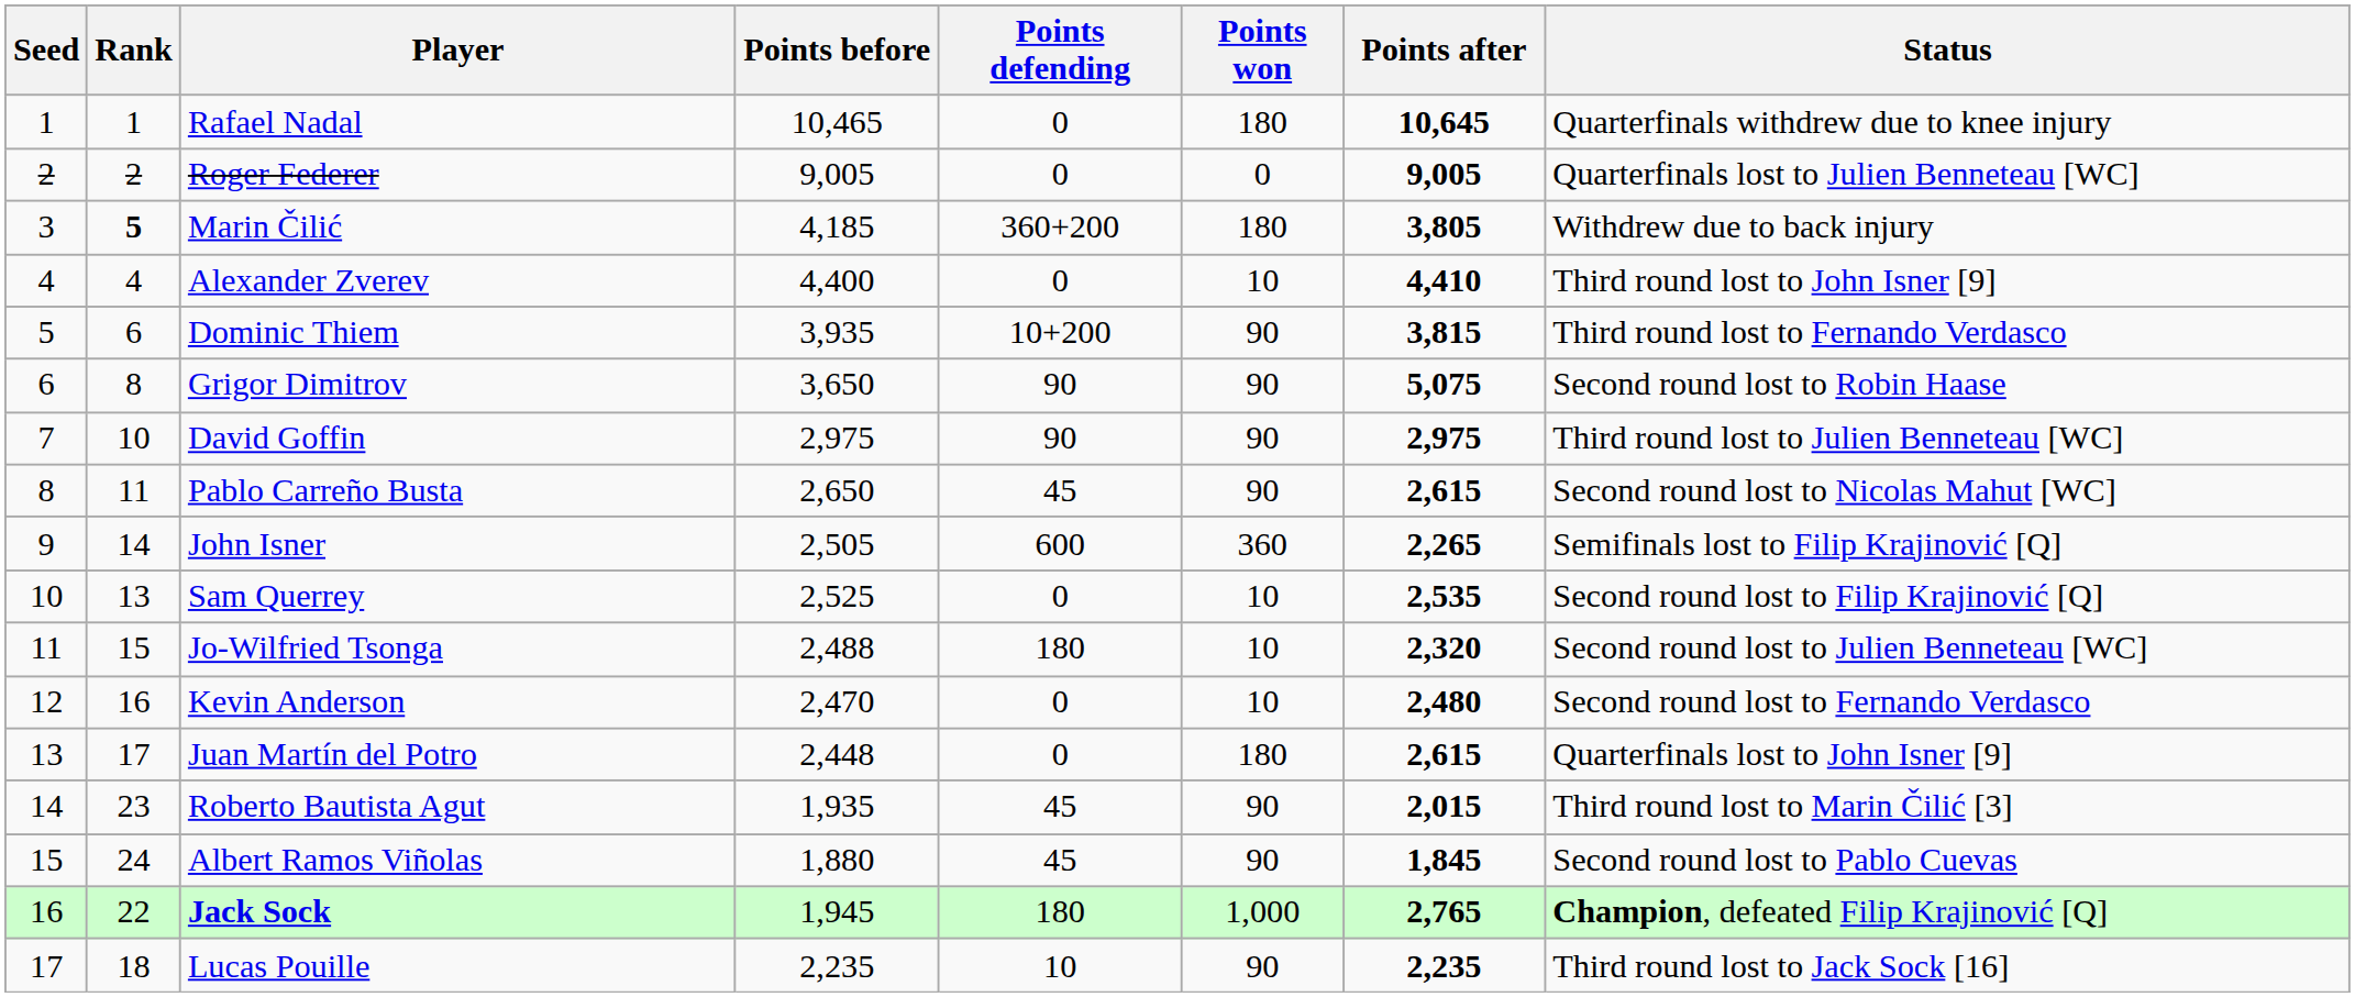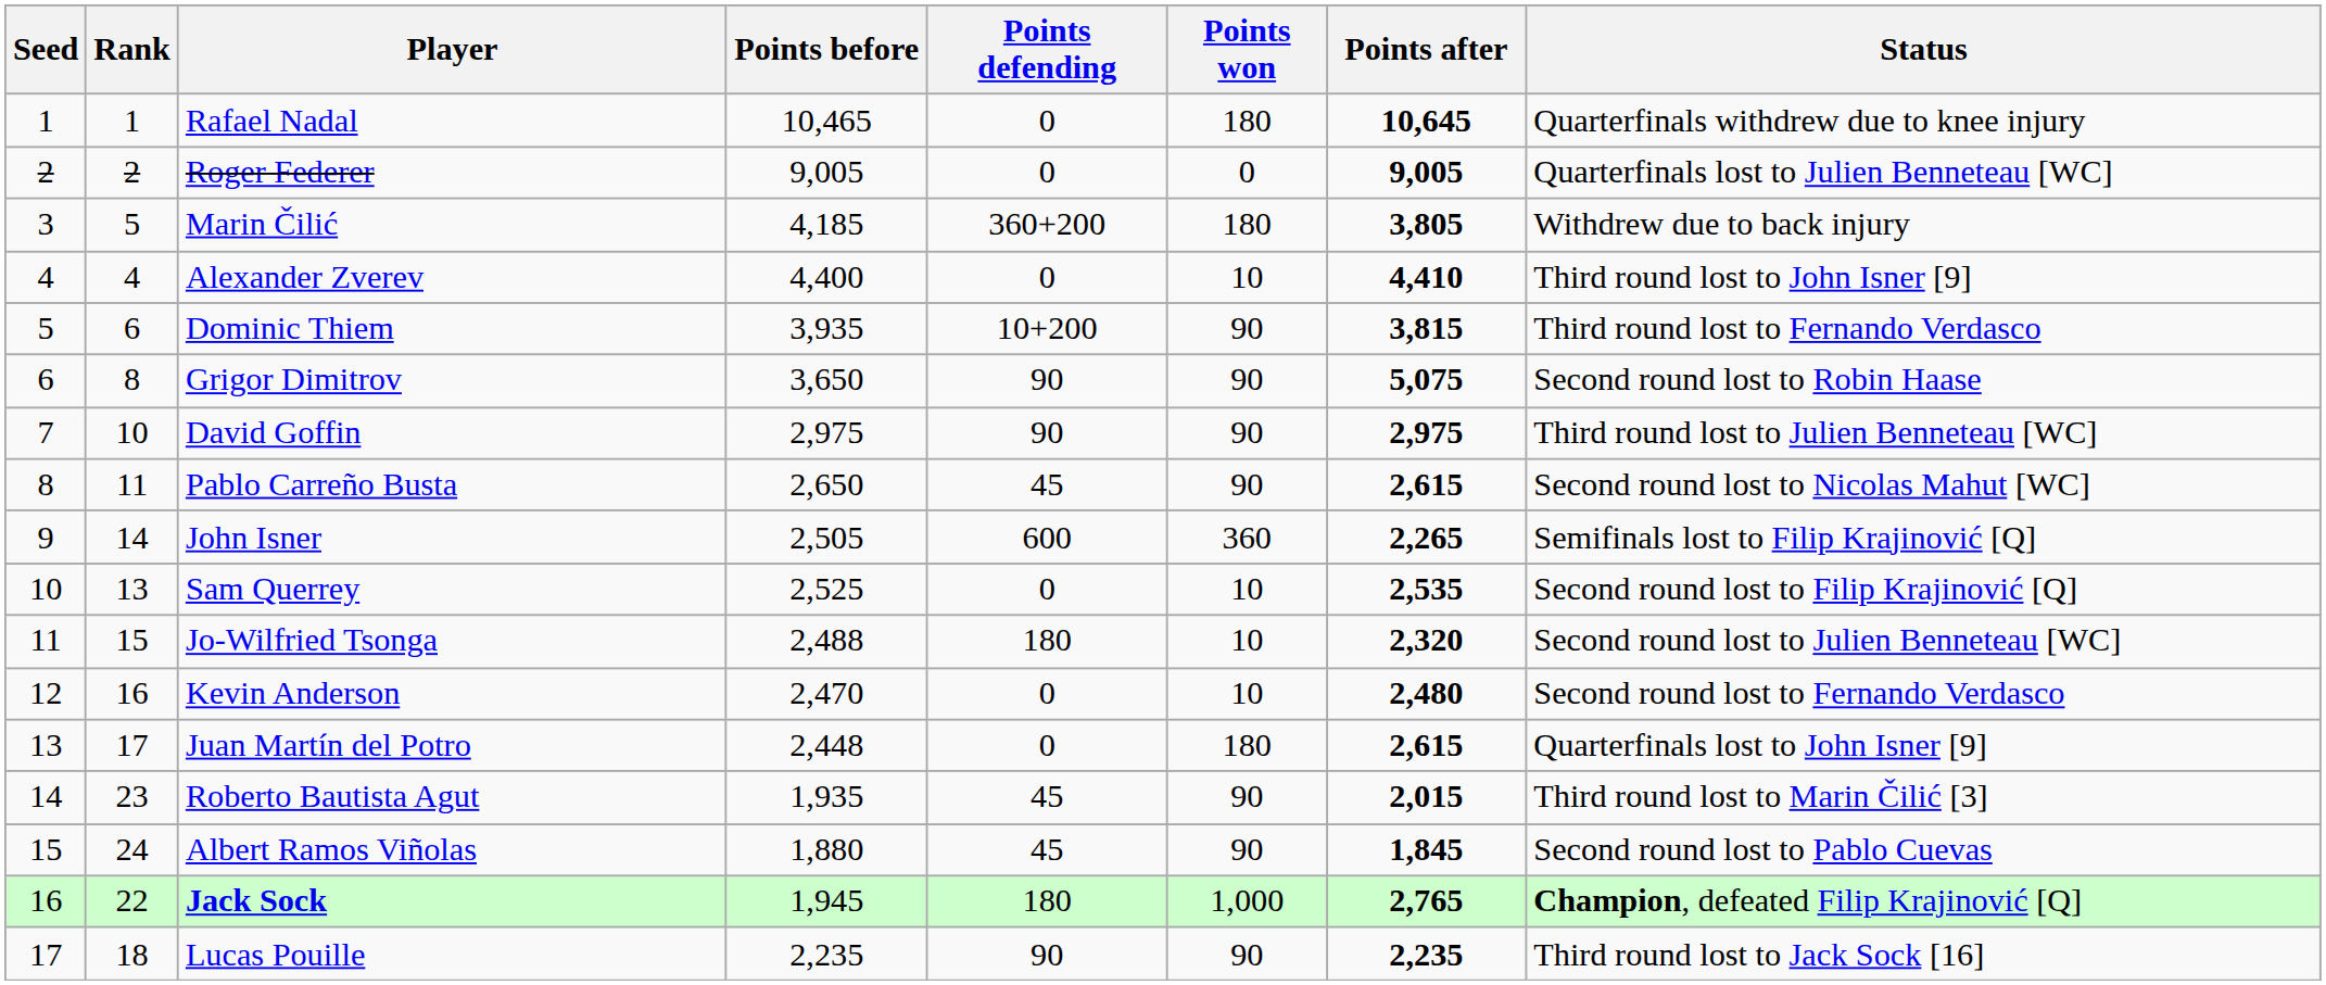 <table class="wikitable sortable">
 <tr>
 <th style="width:30px;">Seed</th>
 <th style="width:30px;">Rank</th>
 <th style="width:260px;">Player</th>
 <th style="width:90px;">Points before</th>
 <th style="width:110px;"><a href='#'>Points defending</a></th>
 <th style="width:70px;"><a href='#'>Points won</a></th>
 <th style="width:90px;">Points after</th>
 <th style="width:380px;">Status</th>
 </tr>
 <tr>
 <td style="text-align:center;">1</td>
 <td style="text-align:center;">1</td>
 <td> <a href='#'>Rafael Nadal</a></td>
 <td style="text-align:center;">10,465</td>
 <td style="text-align:center;">0</td>
 <td style="text-align:center;">180</td>
 <td style="text-align:center;"><strong>10,645</strong></td>
 <td>Quarterfinals withdrew due to knee injury</td>
 </tr>
 <tr>
 <td style="text-align:center;"><s>2</s></td>
 <td style="text-align:center;"><s>2</s></td>
 <td><s> <a href='#'>Roger Federer</a></s></td>
 <td style="text-align:center;">9,005</td>
 <td style="text-align:center;">0</td>
 <td style="text-align:center;">0</td>
 <td style="text-align:center;"><strong>9,005</strong></td>
 <td>Quarterfinals lost to  <a href='#'>Julien Benneteau</a> [WC]</td>
 </tr>
 <tr>
 <td style="text-align:center;">3</td>
-<td style="text-align:center;"><strong>5</strong></td>
+<td style="text-align:center;">5</td>
 <td> <a href='#'>Marin Čilić</a></td>
 <td style="text-align:center;">4,185</td>
 <td style="text-align:center;">360+200</td>
 <td style="text-align:center;">180</td>
 <td style="text-align:center;"><strong>3,805</strong></td>
 <td>Withdrew due to back injury</td>
 </tr>
 <tr>
 <td style="text-align:center;">4</td>
 <td style="text-align:center;">4</td>
 <td> <a href='#'>Alexander Zverev</a></td>
 <td style="text-align:center;">4,400</td>
 <td style="text-align:center;">0</td>
 <td style="text-align:center;">10</td>
 <td style="text-align:center;"><strong>4,410</strong></td>
 <td>Third round lost to  <a href='#'>John Isner</a> [9]</td>
 </tr>
 <tr>
 <td style="text-align:center;">5</td>
 <td style="text-align:center;">6</td>
 <td> <a href='#'>Dominic Thiem</a></td>
 <td style="text-align:center;">3,935</td>
 <td style="text-align:center;">10+200</td>
 <td style="text-align:center;">90</td>
 <td style="text-align:center;"><strong>3,815</strong></td>
 <td>Third round lost to  <a href='#'>Fernando Verdasco</a></td>
 </tr>
 <tr>
 <td style="text-align:center;">6</td>
 <td style="text-align:center;">8</td>
 <td> <a href='#'>Grigor Dimitrov</a></td>
 <td style="text-align:center;">3,650</td>
 <td style="text-align:center;">90</td>
 <td style="text-align:center;">90</td>
 <td style="text-align:center;"><strong>5,075</strong></td>
 <td>Second round lost to  <a href='#'>Robin Haase</a></td>
 </tr>
 <tr>
 <td style="text-align:center;">7</td>
 <td style="text-align:center;">10</td>
 <td> <a href='#'>David Goffin</a></td>
 <td style="text-align:center;">2,975</td>
 <td style="text-align:center;">90</td>
 <td style="text-align:center;">90</td>
 <td style="text-align:center;"><strong>2,975</strong></td>
 <td>Third round lost to  <a href='#'>Julien Benneteau</a> [WC]</td>
 </tr>
 <tr>
 <td style="text-align:center;">8</td>
 <td style="text-align:center;">11</td>
 <td> <a href='#'>Pablo Carreño Busta</a></td>
 <td style="text-align:center;">2,650</td>
 <td style="text-align:center;">45</td>
 <td style="text-align:center;">90</td>
 <td style="text-align:center;"><strong>2,615</strong></td>
 <td>Second round lost to  <a href='#'>Nicolas Mahut</a> [WC]</td>
 </tr>
 <tr>
 <td style="text-align:center;">9</td>
 <td style="text-align:center;">14</td>
 <td> <a href='#'>John Isner</a></td>
 <td style="text-align:center;">2,505</td>
 <td style="text-align:center;">600</td>
 <td style="text-align:center;">360</td>
 <td style="text-align:center;"><strong>2,265</strong></td>
 <td>Semifinals lost to  <a href='#'>Filip Krajinović</a> [Q]</td>
 </tr>
 <tr>
 <td style="text-align:center;">10</td>
 <td style="text-align:center;">13</td>
 <td> <a href='#'>Sam Querrey</a></td>
 <td style="text-align:center;">2,525</td>
 <td style="text-align:center;">0</td>
 <td style="text-align:center;">10</td>
 <td style="text-align:center;"><strong>2,535</strong></td>
 <td>Second round lost to  <a href='#'>Filip Krajinović</a> [Q]</td>
 </tr>
 <tr>
 <td style="text-align:center;">11</td>
 <td style="text-align:center;">15</td>
 <td> <a href='#'>Jo-Wilfried Tsonga</a></td>
 <td style="text-align:center;">2,488</td>
 <td style="text-align:center;">180</td>
 <td style="text-align:center;">10</td>
 <td style="text-align:center;"><strong>2,320</strong></td>
 <td>Second round lost to  <a href='#'>Julien Benneteau</a> [WC]</td>
 </tr>
 <tr>
 <td style="text-align:center;">12</td>
 <td style="text-align:center;">16</td>
 <td> <a href='#'>Kevin Anderson</a></td>
 <td style="text-align:center;">2,470</td>
 <td style="text-align:center;">0</td>
 <td style="text-align:center;">10</td>
 <td style="text-align:center;"><strong>2,480</strong></td>
 <td>Second round lost to  <a href='#'>Fernando Verdasco</a></td>
 </tr>
 <tr>
 <td style="text-align:center;">13</td>
 <td style="text-align:center;">17</td>
 <td> <a href='#'>Juan Martín del Potro</a></td>
 <td style="text-align:center;">2,448</td>
 <td style="text-align:center;">0</td>
 <td style="text-align:center;">180</td>
 <td style="text-align:center;"><strong>2,615</strong></td>
 <td>Quarterfinals lost to  <a href='#'>John Isner</a> [9]</td>
 </tr>
 <tr>
 <td style="text-align:center;">14</td>
 <td style="text-align:center;">23</td>
 <td> <a href='#'>Roberto Bautista Agut</a></td>
 <td style="text-align:center;">1,935</td>
 <td style="text-align:center;">45</td>
 <td style="text-align:center;">90</td>
 <td style="text-align:center;"><strong>2,015</strong></td>
 <td>Third round lost to  <a href='#'>Marin Čilić</a> [3]</td>
 </tr>
 <tr>
 <td style="text-align:center;">15</td>
 <td style="text-align:center;">24</td>
 <td> <a href='#'>Albert Ramos Viñolas</a></td>
 <td style="text-align:center;">1,880</td>
 <td style="text-align:center;">45</td>
 <td style="text-align:center;">90</td>
 <td style="text-align:center;"><strong>1,845</strong></td>
 <td>Second round lost to  <a href='#'>Pablo Cuevas</a></td>
 </tr>
 <tr style="background:#cfc;">
 <td style="text-align:center;">16</td>
 <td style="text-align:center;">22</td>
 <td> <strong><a href='#'>Jack Sock</a></strong></td>
 <td style="text-align:center;">1,945</td>
 <td style="text-align:center;">180</td>
 <td style="text-align:center;">1,000</td>
 <td style="text-align:center;"><strong>2,765</strong></td>
 <td><strong>Champion</strong>, defeated  <a href='#'>Filip Krajinović</a> [Q]</td>
 </tr>
 <tr>
 <td style="text-align:center;">17</td>
 <td style="text-align:center;">18</td>
 <td> <a href='#'>Lucas Pouille</a></td>
 <td style="text-align:center;">2,235</td>
-<td style="text-align:center;">10</td>
+<td style="text-align:center;">90</td>
 <td style="text-align:center;">90</td>
 <td style="text-align:center;"><strong>2,235</strong></td>
 <td>Third round lost to  <a href='#'>Jack Sock</a> [16]</td>
 </tr>
 </table>
